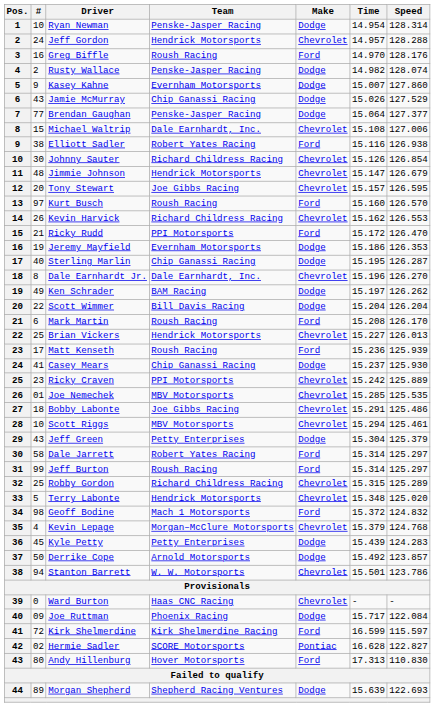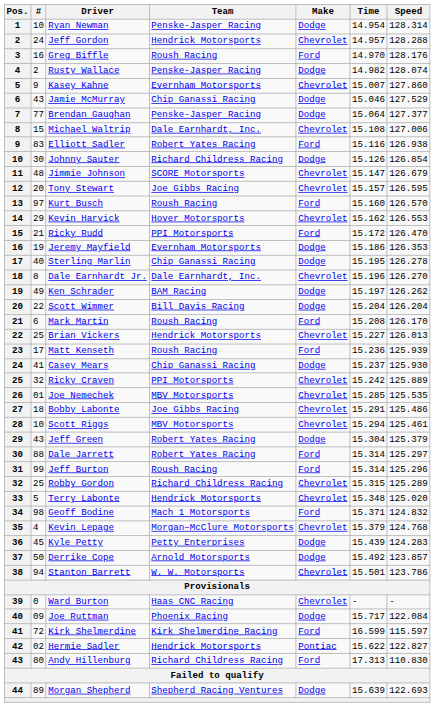 <table class="wikitable" style="font-size:95%">
 <tr>
 <th>Pos.</th>
 <th>#</th>
 <th>Driver</th>
 <th>Team</th>
 <th>Make</th>
 <th>Time</th>
 <th>Speed</th>
 </tr>
 <tr>
 <th>1</th>
 <td>10</td>
 <td><a href='#'>Ryan Newman</a></td>
 <td><a href='#'>Penske-Jasper Racing</a></td>
 <td><a href='#'>Dodge</a></td>
 <td>14.954</td>
 <td>128.314</td>
 </tr>
 <tr>
 <th>2</th>
 <td>24</td>
 <td><a href='#'>Jeff Gordon</a></td>
 <td><a href='#'>Hendrick Motorsports</a></td>
 <td><a href='#'>Chevrolet</a></td>
 <td>14.957</td>
 <td>128.288</td>
 </tr>
 <tr>
 <th>3</th>
 <td>16</td>
 <td><a href='#'>Greg Biffle</a></td>
 <td><a href='#'>Roush Racing</a></td>
 <td><a href='#'>Ford</a></td>
 <td>14.970</td>
 <td>128.176</td>
 </tr>
 <tr>
 <th>4</th>
 <td>2</td>
 <td><a href='#'>Rusty Wallace</a></td>
 <td><a href='#'>Penske-Jasper Racing</a></td>
 <td><a href='#'>Dodge</a></td>
 <td>14.982</td>
 <td>128.074</td>
 </tr>
 <tr>
 <th>5</th>
 <td>9</td>
 <td><a href='#'>Kasey Kahne</a></td>
 <td><a href='#'>Evernham Motorsports</a></td>
-<td><a href='#'>Dodge</a></td>
+<td><a href='#'>Chevrolet</a></td>
 <td>15.007</td>
 <td>127.860</td>
 </tr>
 <tr>
 <th>6</th>
 <td>43</td>
 <td><a href='#'>Jamie McMurray</a></td>
 <td><a href='#'>Chip Ganassi Racing</a></td>
 <td><a href='#'>Dodge</a></td>
-<td>15.026</td>
+<td>15.046</td>
 <td>127.529</td>
 </tr>
 <tr>
 <th>7</th>
 <td>77</td>
 <td><a href='#'>Brendan Gaughan</a></td>
 <td><a href='#'>Penske-Jasper Racing</a></td>
 <td><a href='#'>Dodge</a></td>
 <td>15.064</td>
 <td>127.377</td>
 </tr>
 <tr>
 <th>8</th>
 <td>15</td>
 <td><a href='#'>Michael Waltrip</a></td>
 <td><a href='#'>Dale Earnhardt, Inc.</a></td>
 <td><a href='#'>Chevrolet</a></td>
 <td>15.108</td>
 <td>127.006</td>
 </tr>
 <tr>
 <th>9</th>
-<td>38</td>
+<td>83</td>
 <td><a href='#'>Elliott Sadler</a></td>
 <td><a href='#'>Robert Yates Racing</a></td>
 <td><a href='#'>Ford</a></td>
 <td>15.116</td>
 <td>126.938</td>
 </tr>
 <tr>
 <th>10</th>
 <td>30</td>
 <td><a href='#'>Johnny Sauter</a></td>
 <td><a href='#'>Richard Childress Racing</a></td>
-<td><a href='#'>Chevrolet</a></td>
+<td><a href='#'>Dodge</a></td>
 <td>15.126</td>
 <td>126.854</td>
 </tr>
 <tr>
 <th>11</th>
 <td>48</td>
 <td><a href='#'>Jimmie Johnson</a></td>
-<td><a href='#'>Hendrick Motorsports</a></td>
+<td><a href='#'>SCORE Motorsports</a></td>
 <td><a href='#'>Chevrolet</a></td>
 <td>15.147</td>
 <td>126.679</td>
 </tr>
 <tr>
 <th>12</th>
 <td>20</td>
 <td><a href='#'>Tony Stewart</a></td>
 <td><a href='#'>Joe Gibbs Racing</a></td>
 <td><a href='#'>Chevrolet</a></td>
 <td>15.157</td>
 <td>126.595</td>
 </tr>
 <tr>
 <th>13</th>
 <td>97</td>
 <td><a href='#'>Kurt Busch</a></td>
 <td><a href='#'>Roush Racing</a></td>
 <td><a href='#'>Ford</a></td>
 <td>15.160</td>
 <td>126.570</td>
 </tr>
 <tr>
 <th>14</th>
-<td>26</td>
+<td>29</td>
 <td><a href='#'>Kevin Harvick</a></td>
-<td><a href='#'>Richard Childress Racing</a></td>
+<td><a href='#'>Hover Motorsports</a></td>
 <td><a href='#'>Chevrolet</a></td>
 <td>15.162</td>
 <td>126.553</td>
 </tr>
 <tr>
 <th>15</th>
 <td>21</td>
 <td><a href='#'>Ricky Rudd</a></td>
 <td><a href='#'>PPI Motorsports</a></td>
 <td><a href='#'>Ford</a></td>
 <td>15.172</td>
 <td>126.470</td>
 </tr>
 <tr>
 <th>16</th>
 <td>19</td>
 <td><a href='#'>Jeremy Mayfield</a></td>
 <td><a href='#'>Evernham Motorsports</a></td>
 <td><a href='#'>Dodge</a></td>
 <td>15.186</td>
 <td>126.353</td>
 </tr>
 <tr>
 <th>17</th>
 <td>40</td>
 <td><a href='#'>Sterling Marlin</a></td>
 <td><a href='#'>Chip Ganassi Racing</a></td>
 <td><a href='#'>Dodge</a></td>
 <td>15.195</td>
-<td>126.287</td>
+<td>126.278</td>
 </tr>
 <tr>
 <th>18</th>
 <td>8</td>
 <td><a href='#'>Dale Earnhardt Jr.</a></td>
 <td><a href='#'>Dale Earnhardt, Inc.</a></td>
 <td><a href='#'>Chevrolet</a></td>
 <td>15.196</td>
 <td>126.270</td>
 </tr>
 <tr>
 <th>19</th>
 <td>49</td>
 <td><a href='#'>Ken Schrader</a></td>
 <td><a href='#'>BAM Racing</a></td>
 <td><a href='#'>Dodge</a></td>
 <td>15.197</td>
 <td>126.262</td>
 </tr>
 <tr>
 <th>20</th>
 <td>22</td>
 <td><a href='#'>Scott Wimmer</a></td>
 <td><a href='#'>Bill Davis Racing</a></td>
 <td><a href='#'>Dodge</a></td>
 <td>15.204</td>
 <td>126.204</td>
 </tr>
 <tr>
 <th>21</th>
 <td>6</td>
 <td><a href='#'>Mark Martin</a></td>
 <td><a href='#'>Roush Racing</a></td>
 <td><a href='#'>Ford</a></td>
 <td>15.208</td>
 <td>126.170</td>
 </tr>
 <tr>
 <th>22</th>
 <td>25</td>
 <td><a href='#'>Brian Vickers</a></td>
 <td><a href='#'>Hendrick Motorsports</a></td>
 <td><a href='#'>Chevrolet</a></td>
 <td>15.227</td>
 <td>126.013</td>
 </tr>
 <tr>
 <th>23</th>
 <td>17</td>
 <td><a href='#'>Matt Kenseth</a></td>
 <td><a href='#'>Roush Racing</a></td>
 <td><a href='#'>Ford</a></td>
 <td>15.236</td>
 <td>125.939</td>
 </tr>
 <tr>
 <th>24</th>
 <td>41</td>
 <td><a href='#'>Casey Mears</a></td>
 <td><a href='#'>Chip Ganassi Racing</a></td>
 <td><a href='#'>Dodge</a></td>
 <td>15.237</td>
 <td>125.930</td>
 </tr>
 <tr>
 <th>25</th>
-<td>23</td>
+<td>32</td>
 <td><a href='#'>Ricky Craven</a></td>
 <td><a href='#'>PPI Motorsports</a></td>
 <td><a href='#'>Chevrolet</a></td>
 <td>15.242</td>
 <td>125.889</td>
 </tr>
 <tr>
 <th>26</th>
 <td>01</td>
 <td><a href='#'>Joe Nemechek</a></td>
 <td><a href='#'>MBV Motorsports</a></td>
 <td><a href='#'>Chevrolet</a></td>
 <td>15.285</td>
 <td>125.535</td>
 </tr>
 <tr>
 <th>27</th>
 <td>18</td>
 <td><a href='#'>Bobby Labonte</a></td>
 <td><a href='#'>Joe Gibbs Racing</a></td>
 <td><a href='#'>Chevrolet</a></td>
 <td>15.291</td>
 <td>125.486</td>
 </tr>
 <tr>
 <th>28</th>
 <td>10</td>
 <td><a href='#'>Scott Riggs</a></td>
 <td><a href='#'>MBV Motorsports</a></td>
 <td><a href='#'>Chevrolet</a></td>
 <td>15.294</td>
 <td>125.461</td>
 </tr>
 <tr>
 <th>29</th>
 <td>43</td>
 <td><a href='#'>Jeff Green</a></td>
-<td><a href='#'>Petty Enterprises</a></td>
+<td><a href='#'>Robert Yates Racing</a></td>
 <td><a href='#'>Dodge</a></td>
 <td>15.304</td>
 <td>125.379</td>
 </tr>
 <tr>
 <th>30</th>
-<td>58</td>
+<td>88</td>
 <td><a href='#'>Dale Jarrett</a></td>
 <td><a href='#'>Robert Yates Racing</a></td>
 <td><a href='#'>Ford</a></td>
 <td>15.314</td>
 <td>125.297</td>
 </tr>
 <tr>
 <th>31</th>
 <td>99</td>
 <td><a href='#'>Jeff Burton</a></td>
 <td><a href='#'>Roush Racing</a></td>
 <td><a href='#'>Ford</a></td>
 <td>15.314</td>
-<td>125.297</td>
+<td>125.296</td>
 </tr>
 <tr>
 <th>32</th>
 <td>25</td>
 <td><a href='#'>Robby Gordon</a></td>
 <td><a href='#'>Richard Childress Racing</a></td>
 <td><a href='#'>Chevrolet</a></td>
 <td>15.315</td>
 <td>125.289</td>
 </tr>
 <tr>
 <th>33</th>
 <td>5</td>
 <td><a href='#'>Terry Labonte</a></td>
 <td><a href='#'>Hendrick Motorsports</a></td>
 <td><a href='#'>Chevrolet</a></td>
 <td>15.348</td>
 <td>125.020</td>
 </tr>
 <tr>
 <th>34</th>
 <td>98</td>
 <td><a href='#'>Geoff Bodine</a></td>
 <td><a href='#'>Mach 1 Motorsports</a></td>
 <td><a href='#'>Ford</a></td>
-<td>15.372</td>
+<td>15.371</td>
 <td>124.832</td>
 </tr>
 <tr>
 <th>35</th>
 <td>4</td>
 <td><a href='#'>Kevin Lepage</a></td>
 <td><a href='#'>Morgan–McClure Motorsports</a></td>
 <td><a href='#'>Chevrolet</a></td>
 <td>15.379</td>
 <td>124.768</td>
 </tr>
 <tr>
 <th>36</th>
 <td>45</td>
 <td><a href='#'>Kyle Petty</a></td>
 <td><a href='#'>Petty Enterprises</a></td>
 <td><a href='#'>Dodge</a></td>
 <td>15.439</td>
 <td>124.283</td>
 </tr>
 <tr>
 <th>37</th>
 <td>50</td>
 <td><a href='#'>Derrike Cope</a></td>
 <td><a href='#'>Arnold Motorsports</a></td>
 <td><a href='#'>Dodge</a></td>
 <td>15.492</td>
 <td>123.857</td>
 </tr>
 <tr>
 <th>38</th>
 <td>94</td>
 <td><a href='#'>Stanton Barrett</a></td>
 <td><a href='#'>W. W. Motorsports</a></td>
 <td><a href='#'>Chevrolet</a></td>
 <td>15.501</td>
 <td>123.786</td>
 </tr>
 <tr>
 <th colspan="7">Provisionals</th>
 </tr>
 <tr>
 <th>39</th>
 <td>0</td>
 <td><a href='#'>Ward Burton</a></td>
 <td><a href='#'>Haas CNC Racing</a></td>
 <td><a href='#'>Chevrolet</a></td>
 <td>-</td>
 <td>-</td>
 </tr>
 <tr>
 <th>40</th>
 <td>09</td>
 <td><a href='#'>Joe Ruttman</a></td>
 <td><a href='#'>Phoenix Racing</a></td>
 <td><a href='#'>Dodge</a></td>
 <td>15.717</td>
 <td>122.084</td>
 </tr>
 <tr>
 <th>41</th>
 <td>72</td>
 <td><a href='#'>Kirk Shelmerdine</a></td>
 <td><a href='#'>Kirk Shelmerdine Racing</a></td>
 <td><a href='#'>Ford</a></td>
 <td>16.599</td>
 <td>115.597</td>
 </tr>
 <tr>
 <th>42</th>
 <td>02</td>
 <td><a href='#'>Hermie Sadler</a></td>
-<td><a href='#'>SCORE Motorsports</a></td>
+<td><a href='#'>Hendrick Motorsports</a></td>
 <td><a href='#'>Pontiac</a></td>
-<td>16.628</td>
+<td>15.622</td>
 <td>122.827</td>
 </tr>
 <tr>
 <th>43</th>
 <td>80</td>
 <td><a href='#'>Andy Hillenburg</a></td>
-<td><a href='#'>Hover Motorsports</a></td>
+<td><a href='#'>Richard Childress Racing</a></td>
 <td><a href='#'>Ford</a></td>
 <td>17.313</td>
 <td>110.830</td>
 </tr>
 <tr>
 <th colspan="7">Failed to qualify</th>
 </tr>
 <tr>
 <th>44</th>
 <td>89</td>
 <td><a href='#'>Morgan Shepherd</a></td>
 <td><a href='#'>Shepherd Racing Ventures</a></td>
 <td><a href='#'>Dodge</a></td>
 <td>15.639</td>
 <td>122.693</td>
 </tr>
 <tr>
 <th colspan="7"></th>
 </tr>
 </table>
